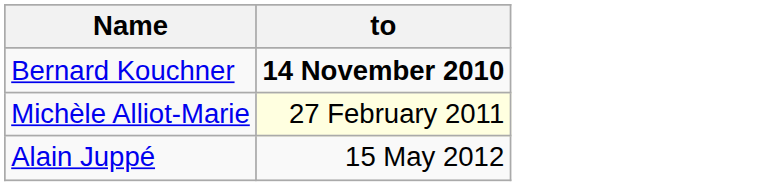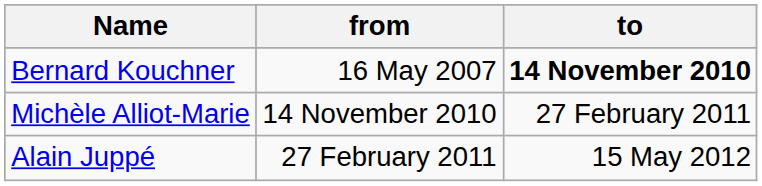 <table class="wikitable" style="text-align:right;">
 <tr>
 <th>Name</th>
+<th>from</th>
 <th>to</th>
 </tr>
 <tr>
 <td align=left><a href='#'>Bernard Kouchner</a></td>
+<td>16 May 2007</td>
 <td><strong>14 November 2010</strong></td>
 </tr>
 <tr>
 <td align=left><a href='#'>Michèle Alliot-Marie</a></td>
-<td style="background: lightyellow;">27 February 2011</td>
+<td>14 November 2010</td>
+<td>27 February 2011</td>
 </tr>
 <tr>
 <td align=left><a href='#'>Alain Juppé</a></td>
+<td>27 February 2011</td>
 <td>15 May 2012</td>
 </tr>
 </table>
